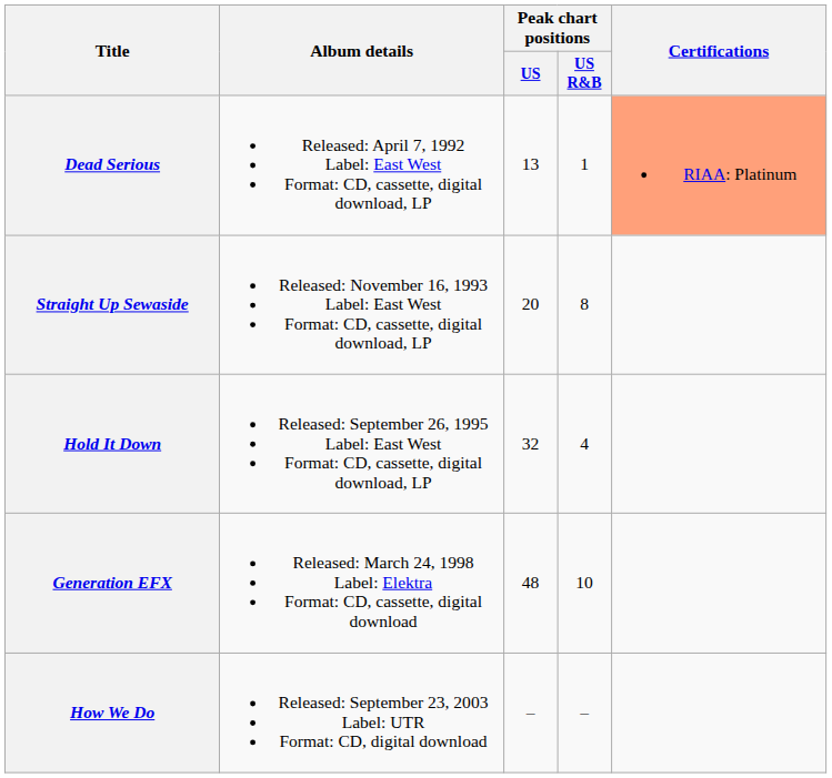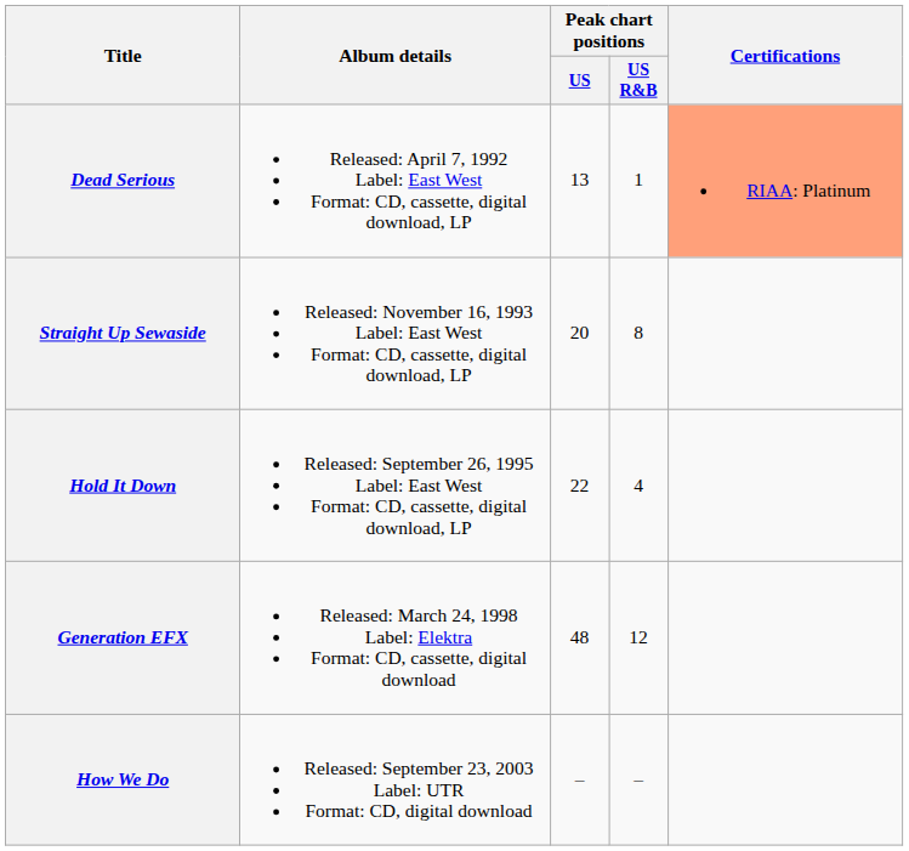 <table class="wikitable plainrowheaders" style="text-align:center;">
 <tr>
 <th scope="col" rowspan="2" style="width:12em;">Title</th>
 <th scope="col" rowspan="2" style="width:16em;">Album details</th>
 <th scope="col" colspan="2">Peak chart positions</th>
 <th scope="col" rowspan="2" style="width:12em;"><a href='#'>Certifications</a></th>
 </tr>
 <tr>
 <th scope="col" style="width:3em;font-size:90%;"><a href='#'>US</a></th>
 <th scope="col" style="width:3em;font-size:90%;"><a href='#'>US R&B</a></th>
 </tr>
 <tr>
 <th scope="row"><em><a href='#'>Dead Serious</a></em></th>
 <td><br><ul><li>Released: April 7, 1992</li><li>Label: <a href='#'>East West</a></li><li>Format: CD, cassette, digital download, LP</li></ul></td>
 <td>13</td>
 <td>1</td>
 <td style="background: lightsalmon;"><br><ul><li><a href='#'>RIAA</a>: Platinum</li></ul></td>
 </tr>
 <tr>
 <th scope="row"><em><a href='#'>Straight Up Sewaside</a></em></th>
 <td><br><ul><li>Released: November 16, 1993</li><li>Label: East West</li><li>Format: CD, cassette, digital download, LP</li></ul></td>
 <td>20</td>
 <td>8</td>
 <td></td>
 </tr>
 <tr>
 <th scope="row"><em><a href='#'>Hold It Down</a></em></th>
 <td><br><ul><li>Released: September 26, 1995</li><li>Label: East West</li><li>Format: CD, cassette, digital download, LP</li></ul></td>
-<td>32</td>
+<td>22</td>
 <td>4</td>
 <td></td>
 </tr>
 <tr>
 <th scope="row"><em><a href='#'>Generation EFX</a></em></th>
 <td><br><ul><li>Released: March 24, 1998</li><li>Label: <a href='#'>Elektra</a></li><li>Format: CD, cassette, digital download</li></ul></td>
 <td>48</td>
-<td>10</td>
+<td>12</td>
 <td></td>
 </tr>
 <tr>
 <th scope="row"><em><a href='#'>How We Do</a></em></th>
 <td><br><ul><li>Released: September 23, 2003</li><li>Label: UTR</li><li>Format: CD, digital download</li></ul></td>
 <td>–</td>
 <td>–</td>
 <td></td>
 </tr>
 </table>
